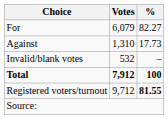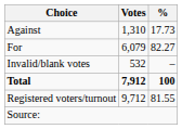 <table class=wikitable style=text-align:right>
 <tr>
 <th>Choice</th>
 <th>Votes</th>
 <th>%</th>
 </tr>
 <tr>
+<td align=left>Against</td>
+<td>1,310</td>
+<td>17.73</td>
+</tr>
+<tr>
 <td align=left>For</td>
 <td>6,079</td>
 <td>82.27</td>
-</tr>
-<tr>
-<td align=left>Against</td>
-<td>1,310</td>
-<td>17.73</td>
 </tr>
 <tr>
 <td align=left>Invalid/blank votes</td>
 <td>532</td>
 <td>–</td>
 </tr>
 <tr>
 <td align=left><strong>Total</strong></td>
 <td><strong>7,912</strong></td>
 <td><strong>100</strong></td>
 </tr>
 <tr>
 <td align=left>Registered voters/turnout</td>
 <td>9,712</td>
-<td><strong>81.55</strong></td>
+<td>81.55</td>
 </tr>
 <tr>
 <td align=left colspan=3>Source: </td>
 </tr>
 </table>
